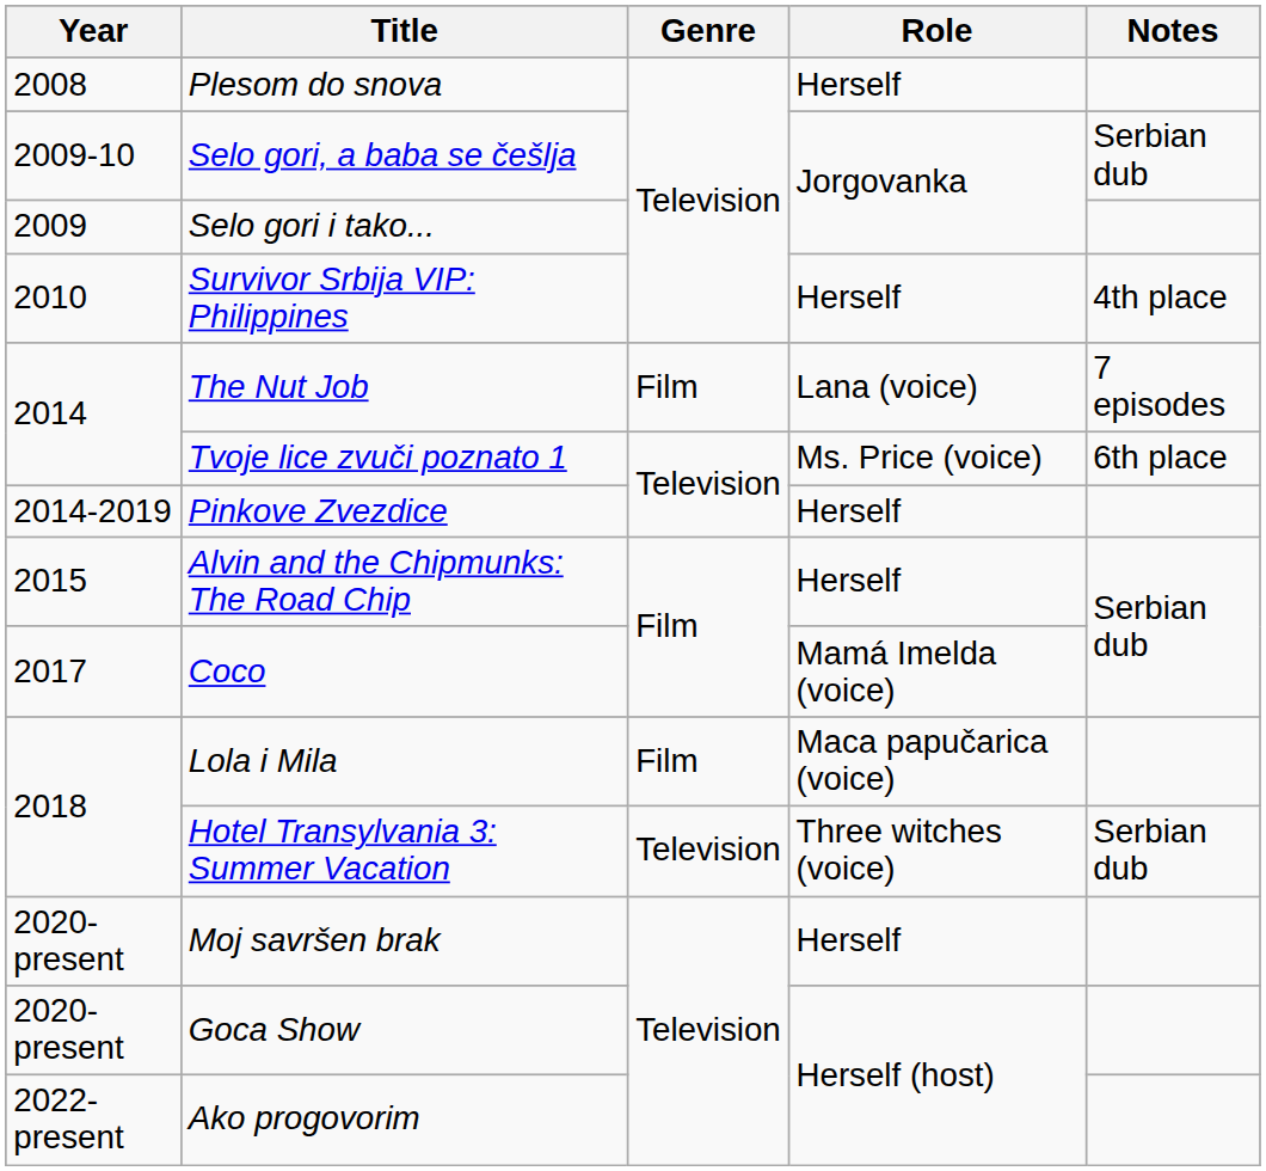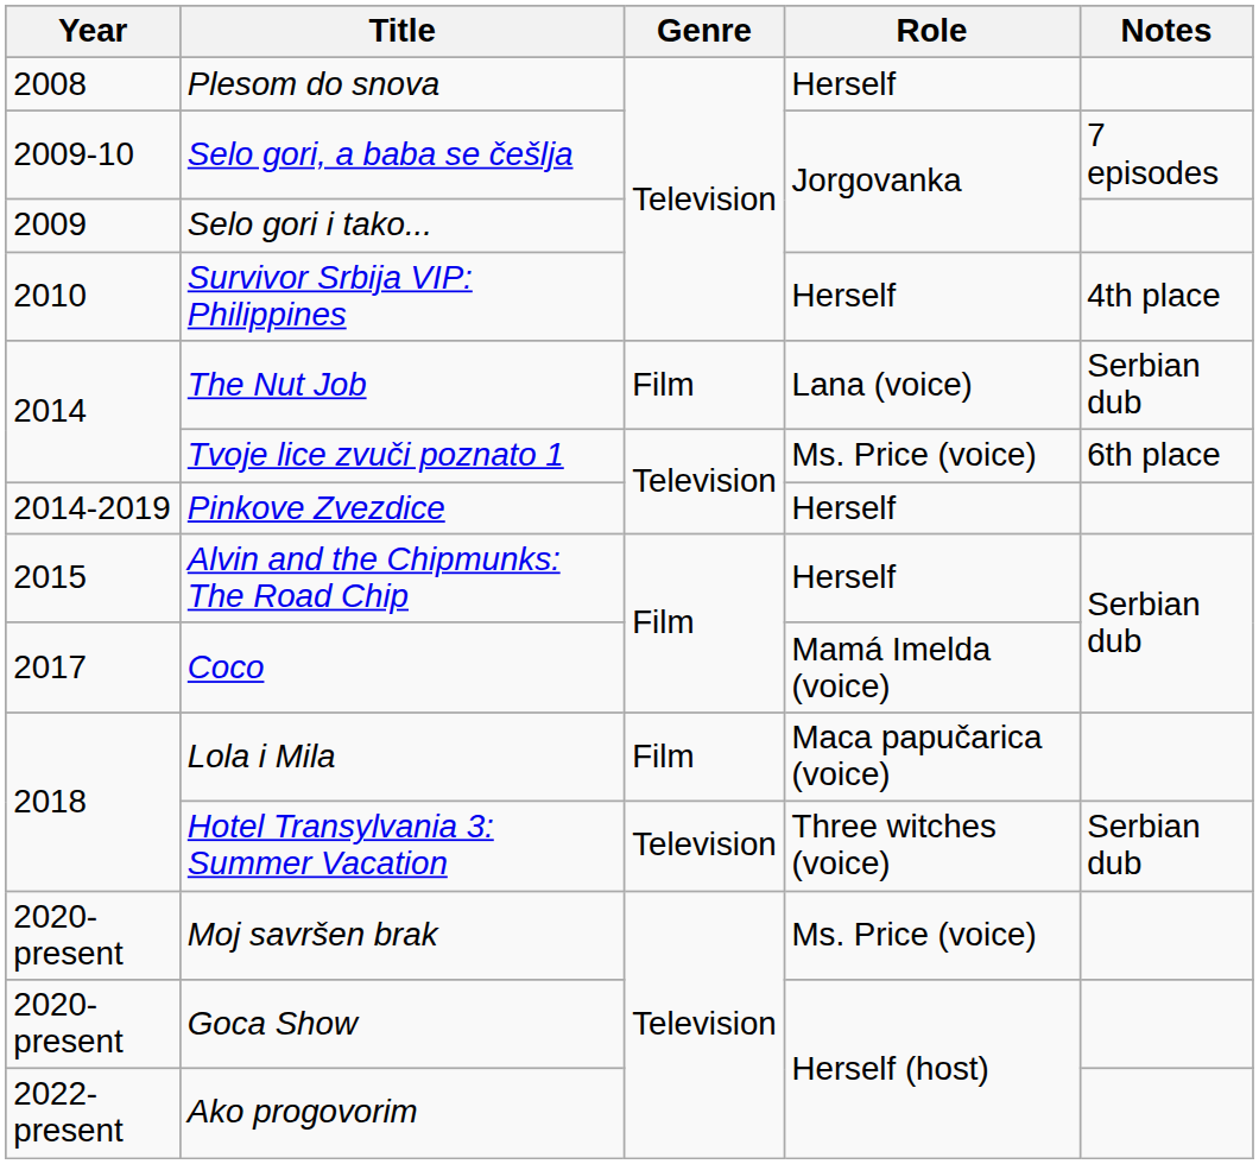 <table class="wikitable sortable plainrowheaders">
 <tr>
 <th>Year</th>
 <th>Title</th>
 <th>Genre</th>
 <th>Role</th>
 <th>Notes</th>
 </tr>
 <tr>
 <td>2008</td>
 <td><em>Plesom do snova</em></td>
 <td rowspan="4">Television</td>
 <td>Herself</td>
 <td></td>
 </tr>
 <tr>
 <td>2009-10</td>
 <td><em><a href='#'>Selo gori, a baba se češlja</a></em></td>
 <td rowspan="2">Jorgovanka</td>
-<td>Serbian dub</td>
+<td>7 episodes</td>
 </tr>
 <tr>
 <td>2009</td>
 <td><em>Selo gori i tako...</em></td>
 <td></td>
 </tr>
 <tr>
 <td>2010</td>
 <td><em><a href='#'>Survivor Srbija VIP: Philippines</a></em></td>
 <td>Herself</td>
 <td>4th place</td>
 </tr>
 <tr>
 <td rowspan="2">2014</td>
 <td><em><a href='#'>The Nut Job</a></em></td>
 <td>Film</td>
 <td>Lana (voice)</td>
-<td>7 episodes</td>
+<td>Serbian dub</td>
 </tr>
 <tr>
 <td><em><a href='#'>Tvoje lice zvuči poznato 1</a></em></td>
 <td rowspan="2">Television</td>
 <td>Ms. Price (voice)</td>
 <td>6th place</td>
 </tr>
 <tr>
 <td>2014-2019</td>
 <td><em><a href='#'>Pinkove Zvezdice</a></em></td>
 <td>Herself</td>
 <td></td>
 </tr>
 <tr>
 <td>2015</td>
 <td><em><a href='#'>Alvin and the Chipmunks: The Road Chip</a></em></td>
 <td rowspan="2">Film</td>
 <td>Herself</td>
 <td rowspan="2">Serbian dub</td>
 </tr>
 <tr>
 <td>2017</td>
 <td><em><a href='#'>Coco</a></em></td>
 <td>Mamá Imelda (voice)</td>
 </tr>
 <tr>
 <td rowspan="2">2018</td>
 <td><em>Lola i Mila</em></td>
 <td>Film</td>
 <td>Maca papučarica (voice)</td>
 <td></td>
 </tr>
 <tr>
 <td><em><a href='#'>Hotel Transylvania 3: Summer Vacation</a></em></td>
 <td>Television</td>
 <td>Three witches (voice)</td>
 <td>Serbian dub</td>
 </tr>
 <tr>
 <td>2020-present</td>
 <td><em>Moj savršen brak</em></td>
 <td rowspan="3">Television</td>
-<td>Herself</td>
+<td>Ms. Price (voice)</td>
 </tr>
 <tr>
 <td>2020-present</td>
 <td><em>Goca Show</em></td>
 <td rowspan="2">Herself (host)</td>
 <td></td>
 </tr>
 <tr>
 <td>2022-present</td>
 <td><em>Ako progovorim</em></td>
 <td></td>
 </tr>
 </table>
